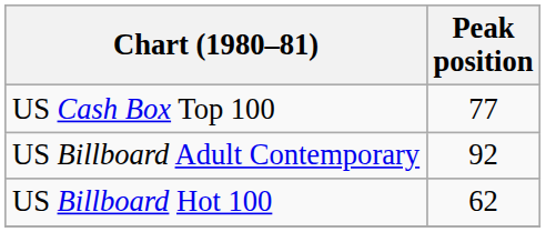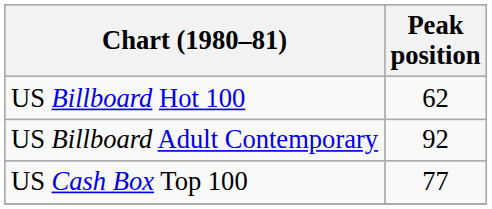 <table class="wikitable sortable">
 <tr>
 <th>Chart (1980–81)</th>
 <th>Peak<br>position</th>
 </tr>
 <tr>
-<td>US <em><a href='#'>Cash Box</a></em> Top 100</td>
-<td style="text-align:center;">77</td>
+<td>US <em><a href='#'>Billboard</a></em> <a href='#'>Hot 100</a></td>
+<td style="text-align:center;">62</td>
 </tr>
 <tr>
 <td>US <em>Billboard</em> <a href='#'>Adult Contemporary</a></td>
 <td style="text-align:center;">92</td>
 </tr>
 <tr>
-<td>US <em><a href='#'>Billboard</a></em> <a href='#'>Hot 100</a></td>
-<td style="text-align:center;">62</td>
+<td>US <em><a href='#'>Cash Box</a></em> Top 100</td>
+<td style="text-align:center;">77</td>
 </tr>
 <tr>
 </tr>
 </table>
